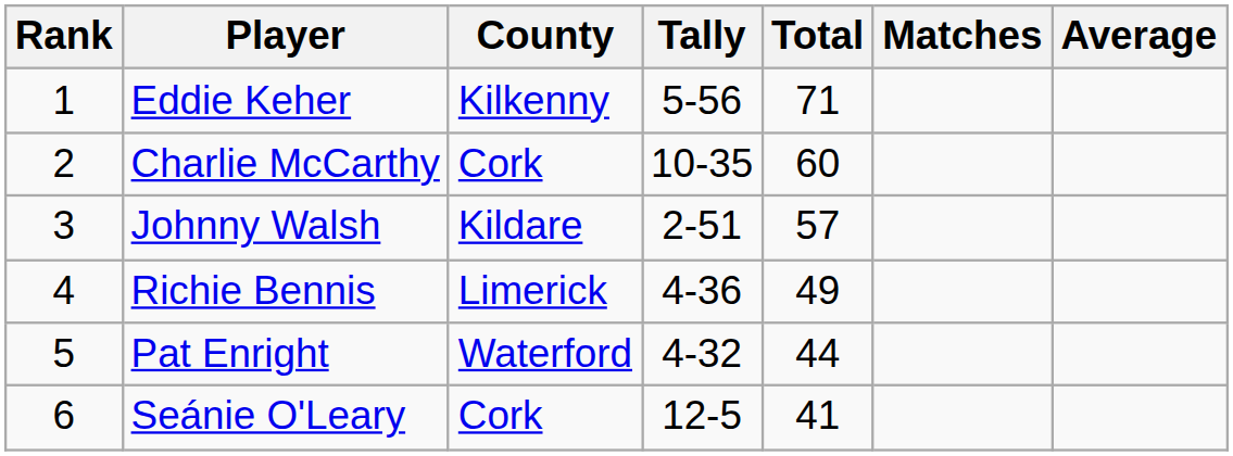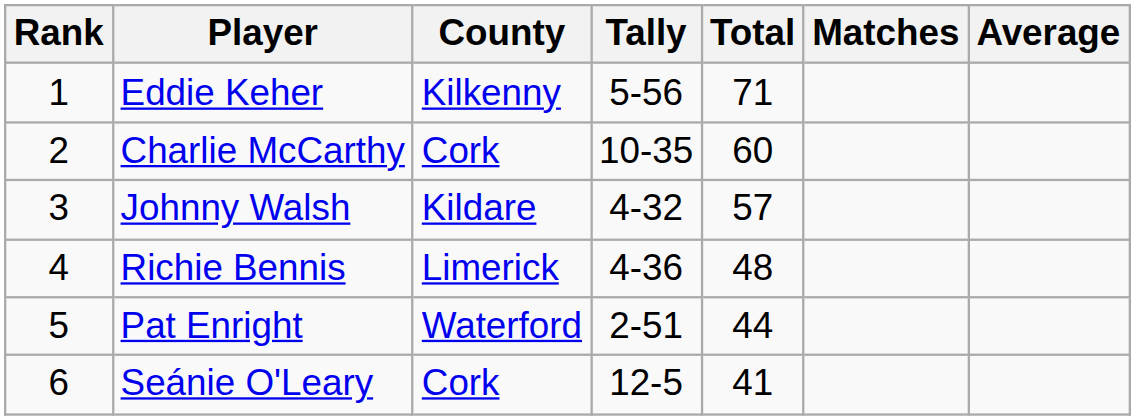 <table class="wikitable">
 <tr>
 <th>Rank</th>
 <th>Player</th>
 <th>County</th>
 <th>Tally</th>
 <th>Total</th>
 <th>Matches</th>
 <th>Average</th>
 </tr>
 <tr>
 <td rowspan=1 align=center>1</td>
 <td><a href='#'>Eddie Keher</a></td>
 <td><a href='#'>Kilkenny</a></td>
 <td align=center>5-56</td>
 <td align=center>71</td>
 <td align=center></td>
 <td align=center></td>
 </tr>
 <tr>
 <td rowspan=1 align=center>2</td>
 <td><a href='#'>Charlie McCarthy</a></td>
 <td><a href='#'>Cork</a></td>
 <td align=center>10-35</td>
 <td align=center>60</td>
 <td align=center></td>
 <td align=center></td>
 </tr>
 <tr>
 <td rowspan=1 align=center>3</td>
 <td><a href='#'>Johnny Walsh</a></td>
 <td><a href='#'>Kildare</a></td>
-<td align=center>2-51</td>
+<td align=center>4-32</td>
 <td align=center>57</td>
 <td align=center></td>
 <td align=center></td>
 </tr>
 <tr>
 <td rowspan=1 align=center>4</td>
 <td><a href='#'>Richie Bennis</a></td>
 <td><a href='#'>Limerick</a></td>
 <td align=center>4-36</td>
-<td align=center>49</td>
+<td align=center>48</td>
 <td align=center></td>
 <td align=center></td>
 </tr>
 <tr>
 <td rowspan=1 align=center>5</td>
 <td><a href='#'>Pat Enright</a></td>
 <td><a href='#'>Waterford</a></td>
-<td align=center>4-32</td>
+<td align=center>2-51</td>
 <td align=center>44</td>
 <td align=center></td>
 <td align=center></td>
 </tr>
 <tr>
 <td rowspan=1 align=center>6</td>
 <td><a href='#'>Seánie O'Leary</a></td>
 <td><a href='#'>Cork</a></td>
 <td align=center>12-5</td>
 <td align=center>41</td>
 <td align=center></td>
 <td align=center></td>
 </tr>
 </table>
